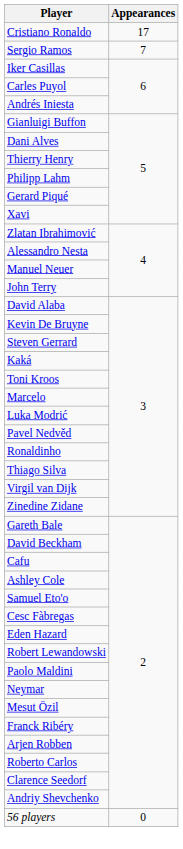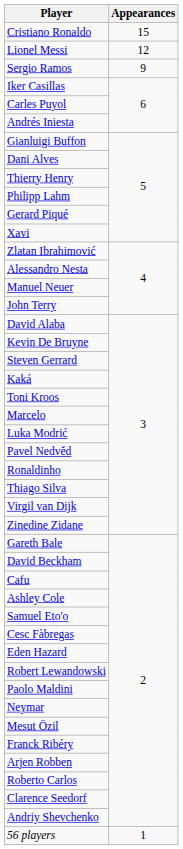 <table class="wikitable">
 <tr>
 <th>Player</th>
 <th>Appearances</th>
 </tr>
 <tr>
 <td> <a href='#'>Cristiano Ronaldo</a></td>
-<td style="text-align:center;">17</td>
+<td style="text-align:center;">15</td>
+</tr>
+<tr>
+<td> <a href='#'>Lionel Messi</a></td>
+<td style="text-align:center;">12</td>
 </tr>
 <tr>
 <td> <a href='#'>Sergio Ramos</a></td>
-<td style="text-align:center;">7</td>
+<td style="text-align:center;">9</td>
 </tr>
 <tr>
 <td> <a href='#'>Iker Casillas</a></td>
 <td style="text-align:center;" rowspan="3">6</td>
 </tr>
 <tr>
 <td> <a href='#'>Carles Puyol</a></td>
 </tr>
 <tr>
 <td> <a href='#'>Andrés Iniesta</a></td>
 </tr>
 <tr>
 <td> <a href='#'>Gianluigi Buffon</a></td>
 <td style="text-align:center;" rowspan="6">5</td>
 </tr>
 <tr>
 <td> <a href='#'>Dani Alves</a></td>
 </tr>
 <tr>
 <td> <a href='#'>Thierry Henry</a></td>
 </tr>
 <tr>
 <td> <a href='#'>Philipp Lahm</a></td>
 </tr>
 <tr>
 <td> <a href='#'>Gerard Piqué</a></td>
 </tr>
 <tr>
 <td> <a href='#'>Xavi</a></td>
 </tr>
 <tr>
 <td> <a href='#'>Zlatan Ibrahimović</a></td>
 <td style="text-align:center;" rowspan="4">4</td>
 </tr>
 <tr>
 <td> <a href='#'>Alessandro Nesta</a></td>
 </tr>
 <tr>
 <td> <a href='#'>Manuel Neuer</a></td>
 </tr>
 <tr>
 <td> <a href='#'>John Terry</a></td>
 </tr>
 <tr>
 <td> <a href='#'>David Alaba</a></td>
 <td style="text-align:center;" rowspan="12">3</td>
 </tr>
 <tr>
 <td> <a href='#'>Kevin De Bruyne</a></td>
 </tr>
 <tr>
 <td> <a href='#'>Steven Gerrard</a></td>
 </tr>
 <tr>
 <td> <a href='#'>Kaká</a></td>
 </tr>
 <tr>
 <td> <a href='#'>Toni Kroos</a></td>
 </tr>
 <tr>
 <td> <a href='#'>Marcelo</a></td>
 </tr>
 <tr>
 <td> <a href='#'>Luka Modrić</a></td>
 </tr>
 <tr>
 <td> <a href='#'>Pavel Nedvěd</a></td>
 </tr>
 <tr>
 <td> <a href='#'>Ronaldinho</a></td>
 </tr>
 <tr>
 <td> <a href='#'>Thiago Silva</a></td>
 </tr>
 <tr>
 <td> <a href='#'>Virgil van Dijk</a></td>
 </tr>
 <tr>
 <td> <a href='#'>Zinedine Zidane</a></td>
 </tr>
 <tr>
 <td> <a href='#'>Gareth Bale</a></td>
 <td style="text-align:center;" rowspan="16">2</td>
 </tr>
 <tr>
 <td> <a href='#'>David Beckham</a></td>
 </tr>
 <tr>
 <td> <a href='#'>Cafu</a></td>
 </tr>
 <tr>
 <td> <a href='#'>Ashley Cole</a></td>
 </tr>
 <tr>
 <td> <a href='#'>Samuel Eto'o</a></td>
 </tr>
 <tr>
 <td> <a href='#'>Cesc Fàbregas</a></td>
 </tr>
 <tr>
 <td> <a href='#'>Eden Hazard</a></td>
 </tr>
 <tr>
 <td> <a href='#'>Robert Lewandowski</a></td>
 </tr>
 <tr>
 <td> <a href='#'>Paolo Maldini</a></td>
 </tr>
 <tr>
 <td> <a href='#'>Neymar</a></td>
 </tr>
 <tr>
 <td> <a href='#'>Mesut Özil</a></td>
 </tr>
 <tr>
 <td> <a href='#'>Franck Ribéry</a></td>
 </tr>
 <tr>
 <td> <a href='#'>Arjen Robben</a></td>
 </tr>
 <tr>
 <td> <a href='#'>Roberto Carlos</a></td>
 </tr>
 <tr>
 <td> <a href='#'>Clarence Seedorf</a></td>
 </tr>
 <tr>
 <td> <a href='#'>Andriy Shevchenko</a></td>
 </tr>
 <tr>
 <td><em>56 players</em></td>
-<td align="center">0</td>
+<td align="center">1</td>
 </tr>
 </table>
